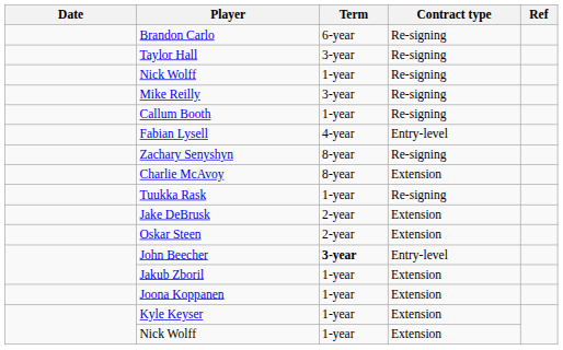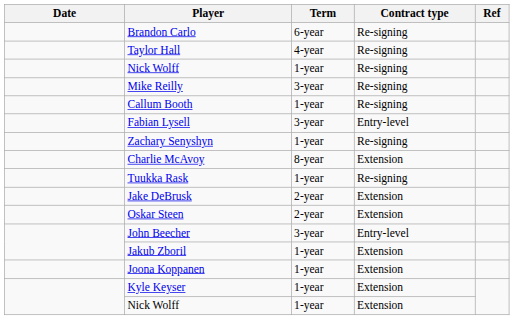 <table class="wikitable">
 <tr>
 <th style="width: 10em;">Date</th>
 <th style="width: 14em;">Player</th>
 <th style="width: 5em;">Term</th>
 <th style="width: 10em;">Contract type</th>
 <th style="width: 2.5em;">Ref</th>
 </tr>
 <tr>
 <td></td>
 <td><a href='#'>Brandon Carlo</a></td>
 <td>6-year</td>
 <td>Re-signing</td>
 <td></td>
 </tr>
 <tr>
 <td></td>
 <td><a href='#'>Taylor Hall</a></td>
-<td>3-year</td>
+<td>4-year</td>
 <td>Re-signing</td>
 <td></td>
 </tr>
 <tr>
 <td></td>
 <td><a href='#'>Nick Wolff</a></td>
 <td>1-year</td>
 <td>Re-signing</td>
 <td></td>
 </tr>
 <tr>
 <td></td>
 <td><a href='#'>Mike Reilly</a></td>
 <td>3-year</td>
 <td>Re-signing</td>
 <td></td>
 </tr>
 <tr>
 <td></td>
 <td><a href='#'>Callum Booth</a></td>
 <td>1-year</td>
 <td>Re-signing</td>
 <td></td>
 </tr>
 <tr>
 <td></td>
 <td><a href='#'>Fabian Lysell</a></td>
-<td>4-year</td>
+<td>3-year</td>
 <td>Entry-level</td>
 <td></td>
 </tr>
 <tr>
 <td></td>
 <td><a href='#'>Zachary Senyshyn</a></td>
-<td>8-year</td>
+<td>1-year</td>
 <td>Re-signing</td>
 <td></td>
 </tr>
 <tr>
 <td></td>
 <td><a href='#'>Charlie McAvoy</a></td>
 <td>8-year</td>
 <td>Extension</td>
 <td></td>
 </tr>
 <tr>
 <td></td>
 <td><a href='#'>Tuukka Rask</a></td>
 <td>1-year</td>
 <td>Re-signing</td>
 <td></td>
 </tr>
 <tr>
 <td></td>
 <td><a href='#'>Jake DeBrusk</a></td>
 <td>2-year</td>
 <td>Extension</td>
 <td></td>
 </tr>
 <tr>
 <td></td>
 <td><a href='#'>Oskar Steen</a></td>
 <td>2-year</td>
 <td>Extension</td>
 <td></td>
 </tr>
 <tr>
 <td rowspan=2></td>
 <td><a href='#'>John Beecher</a></td>
-<td><strong>3-year</strong></td>
+<td>3-year</td>
 <td>Entry-level</td>
 <td></td>
 </tr>
 <tr>
 <td><a href='#'>Jakub Zboril</a></td>
 <td>1-year</td>
 <td>Extension</td>
 <td></td>
 </tr>
 <tr>
 <td></td>
 <td><a href='#'>Joona Koppanen</a></td>
 <td>1-year</td>
 <td>Extension</td>
 <td></td>
 </tr>
 <tr>
 <td rowspan=2></td>
 <td><a href='#'>Kyle Keyser</a></td>
 <td>1-year</td>
 <td>Extension</td>
 <td rowspan=2></td>
 </tr>
 <tr>
 <td>Nick Wolff</td>
 <td>1-year</td>
 <td>Extension</td>
 </tr>
 </table>
